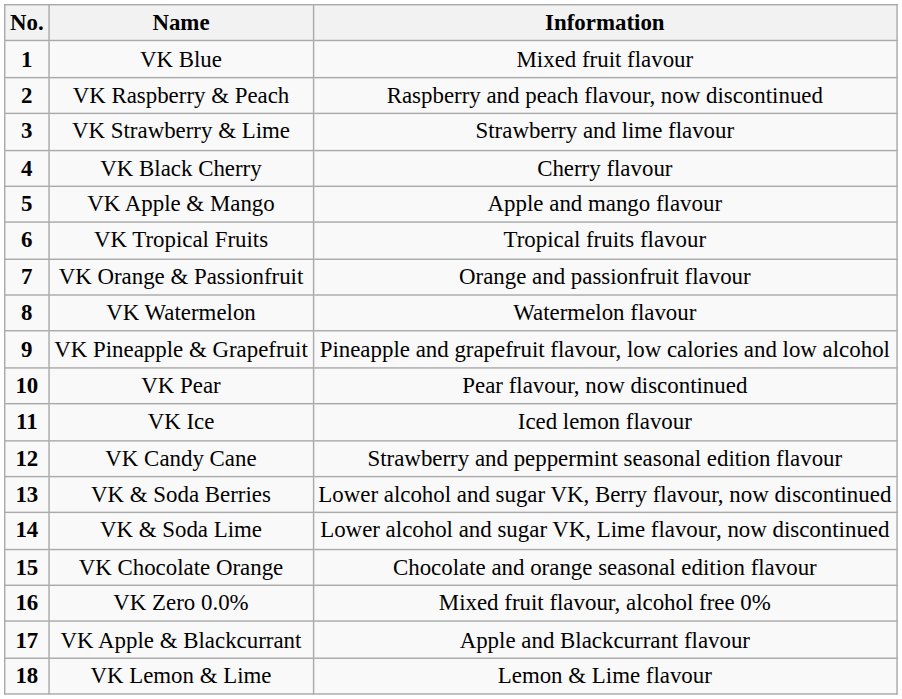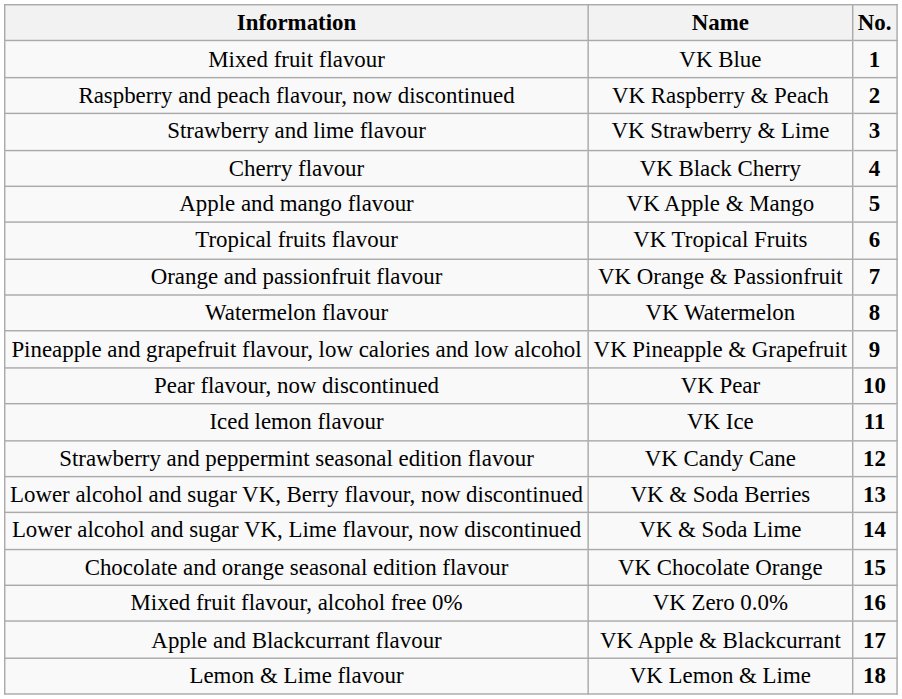 <table class="wikitable sortable" style="text-align:center;">
 <tr>
+<th>Information</th>
+<th>Name</th>
 <th>No.</th>
-<th>Name</th>
-<th>Information</th>
 </tr>
 <tr>
+<td>Mixed fruit flavour</td>
+<td>VK Blue</td>
 <td><strong>1</strong></td>
-<td>VK Blue</td>
-<td>Mixed fruit flavour</td>
 </tr>
 <tr>
+<td>Raspberry and peach flavour, now discontinued</td>
+<td>VK Raspberry & Peach</td>
 <td><strong>2</strong></td>
-<td>VK Raspberry & Peach</td>
-<td>Raspberry and peach flavour, now discontinued</td>
 </tr>
 <tr>
+<td>Strawberry and lime flavour</td>
+<td>VK Strawberry & Lime</td>
 <td><strong>3</strong></td>
-<td>VK Strawberry & Lime</td>
-<td>Strawberry and lime flavour</td>
 </tr>
 <tr>
+<td>Cherry flavour</td>
+<td>VK Black Cherry</td>
 <td><strong>4</strong></td>
-<td>VK Black Cherry</td>
-<td>Cherry flavour</td>
 </tr>
 <tr>
+<td>Apple and mango flavour</td>
+<td>VK Apple & Mango</td>
 <td><strong>5</strong></td>
-<td>VK Apple & Mango</td>
-<td>Apple and mango flavour</td>
 </tr>
 <tr>
+<td>Tropical fruits flavour</td>
+<td>VK Tropical Fruits</td>
 <td><strong>6</strong></td>
-<td>VK Tropical Fruits</td>
-<td>Tropical fruits flavour</td>
 </tr>
 <tr>
+<td>Orange and passionfruit flavour</td>
+<td>VK Orange & Passionfruit</td>
 <td><strong>7</strong></td>
-<td>VK Orange & Passionfruit</td>
-<td>Orange and passionfruit flavour</td>
 </tr>
 <tr>
+<td>Watermelon flavour</td>
+<td>VK Watermelon</td>
 <td><strong>8</strong></td>
-<td>VK Watermelon</td>
-<td>Watermelon flavour</td>
 </tr>
 <tr>
+<td>Pineapple and grapefruit flavour, low calories and low alcohol</td>
+<td>VK Pineapple & Grapefruit</td>
 <td><strong>9</strong></td>
-<td>VK Pineapple & Grapefruit</td>
-<td>Pineapple and grapefruit flavour, low calories and low alcohol</td>
 </tr>
 <tr>
+<td>Pear flavour, now discontinued</td>
+<td>VK Pear</td>
 <td><strong>10</strong></td>
-<td>VK Pear</td>
-<td>Pear flavour, now discontinued</td>
 </tr>
 <tr>
+<td>Iced lemon flavour</td>
+<td>VK Ice</td>
 <td><strong>11</strong></td>
-<td>VK Ice</td>
-<td>Iced lemon flavour</td>
 </tr>
 <tr>
+<td>Strawberry and peppermint seasonal edition flavour</td>
+<td>VK Candy Cane</td>
 <td><strong>12</strong></td>
-<td>VK Candy Cane</td>
-<td>Strawberry and peppermint seasonal edition flavour</td>
 </tr>
 <tr>
+<td>Lower alcohol and sugar VK, Berry flavour, now discontinued</td>
+<td>VK & Soda Berries</td>
 <td><strong>13</strong></td>
-<td>VK & Soda Berries</td>
-<td>Lower alcohol and sugar VK, Berry flavour, now discontinued</td>
 </tr>
 <tr>
+<td>Lower alcohol and sugar VK, Lime flavour, now discontinued</td>
+<td>VK & Soda Lime</td>
 <td><strong>14</strong></td>
-<td>VK & Soda Lime</td>
-<td>Lower alcohol and sugar VK, Lime flavour, now discontinued</td>
 </tr>
 <tr>
+<td>Chocolate and orange seasonal edition flavour</td>
+<td>VK Chocolate Orange</td>
 <td><strong>15</strong></td>
-<td>VK Chocolate Orange</td>
-<td>Chocolate and orange seasonal edition flavour</td>
 </tr>
 <tr>
+<td>Mixed fruit flavour, alcohol free 0%</td>
+<td>VK Zero 0.0%</td>
 <td><strong>16</strong></td>
-<td>VK Zero 0.0%</td>
-<td>Mixed fruit flavour, alcohol free 0%</td>
 </tr>
 <tr>
+<td>Apple and Blackcurrant flavour</td>
+<td>VK Apple & Blackcurrant</td>
 <td><strong>17</strong></td>
-<td>VK Apple & Blackcurrant</td>
-<td>Apple and Blackcurrant flavour</td>
 </tr>
 <tr>
+<td>Lemon & Lime flavour</td>
+<td>VK Lemon & Lime</td>
 <td><strong>18</strong></td>
-<td>VK Lemon & Lime</td>
-<td>Lemon & Lime flavour</td>
 </tr>
 </table>
